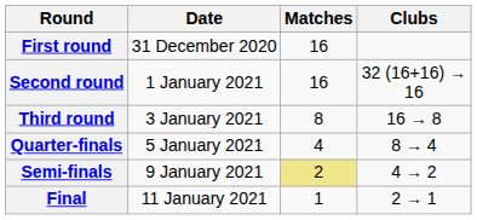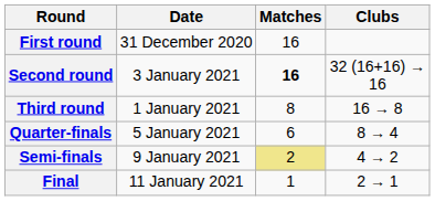 <table class="wikitable" style="text-align: center">
 <tr>
 <th>Round</th>
 <th>Date</th>
 <th>Matches</th>
 <th style="width:100px;">Clubs</th>
 </tr>
 <tr>
 <th><a href='#'>First round</a></th>
 <td>31 December 2020</td>
 <td>16</td>
 <td></td>
 </tr>
 <tr>
 <th><a href='#'>Second round</a></th>
-<td>1 January 2021</td>
-<td>16</td>
+<td>3 January 2021</td>
+<td><strong>16</strong></td>
 <td>32 (16+16) → 16</td>
 </tr>
 <tr>
 <th><a href='#'>Third round</a></th>
-<td>3 January 2021</td>
+<td>1 January 2021</td>
 <td>8</td>
 <td>16 → 8</td>
 </tr>
 <tr>
 <th><a href='#'>Quarter-finals</a></th>
 <td>5 January 2021</td>
-<td>4</td>
+<td>6</td>
 <td>8 → 4</td>
 </tr>
 <tr>
 <th><a href='#'>Semi-finals</a></th>
 <td>9 January 2021</td>
 <td style="background: khaki;">2</td>
 <td>4 → 2</td>
 </tr>
 <tr>
 <th><a href='#'>Final</a></th>
 <td>11 January 2021</td>
 <td>1</td>
 <td>2 → 1</td>
 </tr>
 </table>
